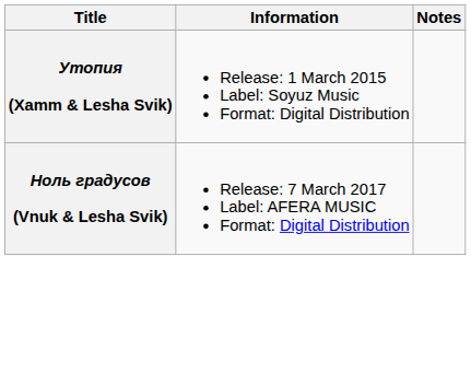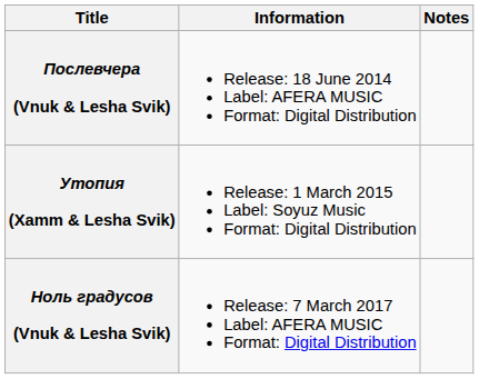 <table class="wikitable" style="font-size: 100%">
 <tr>
 <th>Title</th>
 <th>Information</th>
 <th>Notes</th>
+</tr>
+<tr>
+<th scope="row"><strong><em>Послевчера</em></strong> <br><br>(Vnuk & Lesha Svik)</th>
+<td><br><ul><li>Release: 18 June 2014</li><li>Label: AFERA MUSIC</li><li>Format: Digital Distribution</li></ul></td>
+<td></td>
 </tr>
 <tr>
 <th scope="row"><strong><em>Утопия</em></strong> <br><br>(Xamm & Lesha Svik)</th>
 <td><br><ul><li>Release: 1 March 2015</li><li>Label: Soyuz Music</li><li>Format: Digital Distribution</li></ul></td>
 <td></td>
 </tr>
 <tr>
 <th scope="row"><strong><em>Ноль градусов</em></strong> <br><br>(Vnuk & Lesha Svik)</th>
 <td><br><ul><li>Release: 7 March 2017</li><li>Label: AFERA MUSIC</li><li>Format: <a href='#'>Digital Distribution</a></li></ul></td>
 <td></td>
 </tr>
 </table>
